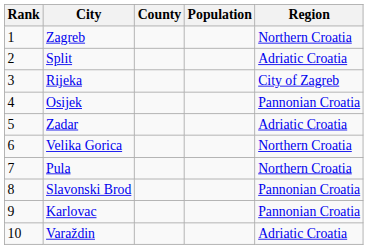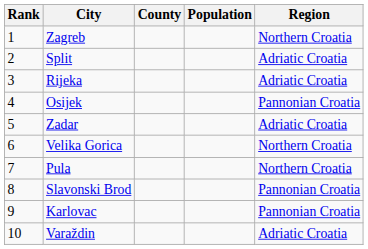 <table class="wikitable sortable">
 <tr>
 <th>Rank</th>
 <th>City</th>
 <th>County</th>
 <th>Population</th>
 <th>Region</th>
 </tr>
 <tr>
 <td>1</td>
 <td><a href='#'>Zagreb</a></td>
 <td></td>
 <td align="right"></td>
 <td><a href='#'>Northern Croatia</a></td>
 </tr>
 <tr>
 <td>2</td>
 <td><a href='#'>Split</a></td>
 <td></td>
 <td align="right"></td>
 <td><a href='#'>Adriatic Croatia</a></td>
 </tr>
 <tr>
 <td>3</td>
 <td><a href='#'>Rijeka</a></td>
 <td></td>
 <td align="right"></td>
-<td><a href='#'>City of Zagreb</a></td>
+<td><a href='#'>Adriatic Croatia</a></td>
 </tr>
 <tr>
 <td>4</td>
 <td><a href='#'>Osijek</a></td>
 <td></td>
 <td align="right"></td>
 <td><a href='#'>Pannonian Croatia</a></td>
 </tr>
 <tr>
 <td>5</td>
 <td><a href='#'>Zadar</a></td>
 <td></td>
 <td align="right"></td>
 <td><a href='#'>Adriatic Croatia</a></td>
 </tr>
 <tr>
 <td>6</td>
 <td><a href='#'>Velika Gorica</a></td>
 <td></td>
 <td align="right"></td>
 <td><a href='#'>Northern Croatia</a></td>
 </tr>
 <tr>
 <td>7</td>
 <td><a href='#'>Pula</a></td>
 <td></td>
 <td align="right"></td>
 <td><a href='#'>Northern Croatia</a></td>
 </tr>
 <tr>
 <td>8</td>
 <td><a href='#'>Slavonski Brod</a></td>
 <td></td>
 <td align="right"></td>
 <td><a href='#'>Pannonian Croatia</a></td>
 </tr>
 <tr>
 <td>9</td>
 <td><a href='#'>Karlovac</a></td>
 <td></td>
 <td align="right"></td>
 <td><a href='#'>Pannonian Croatia</a></td>
 </tr>
 <tr>
 <td>10</td>
 <td><a href='#'>Varaždin</a></td>
 <td></td>
 <td align="right"></td>
 <td><a href='#'>Adriatic Croatia</a></td>
 </tr>
 </table>
